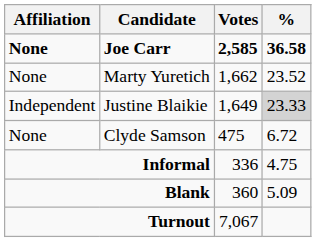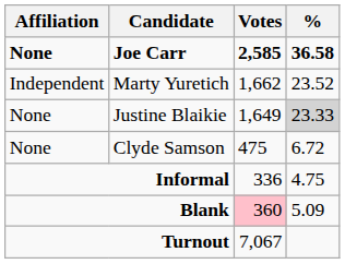 <table class="wikitable col3right col4right" style="font-size:90%">
 <tr>
 <th>Affiliation</th>
 <th>Candidate</th>
 <th>Votes</th>
 <th>%</th>
 </tr>
 <tr>
 <td><strong>None</strong></td>
 <td><strong>Joe Carr</strong></td>
 <td><strong>2,585</strong></td>
 <td><strong>36.58</strong></td>
 </tr>
 <tr>
-<td>None</td>
+<td>Independent</td>
 <td>Marty Yuretich</td>
 <td>1,662</td>
 <td>23.52</td>
 </tr>
 <tr>
-<td>Independent</td>
+<td>None</td>
 <td>Justine Blaikie</td>
 <td>1,649</td>
 <td style="background: lightgrey;">23.33</td>
 </tr>
 <tr>
 <td>None</td>
 <td>Clyde Samson</td>
 <td>475</td>
 <td>6.72</td>
 </tr>
 <tr>
 <td colspan="2" style="text-align:right"><strong>Informal</strong></td>
 <td style="text-align:right">336</td>
 <td>4.75</td>
 </tr>
 <tr>
 <td colspan="2" style="text-align:right"><strong>Blank</strong></td>
-<td style="text-align:right">360</td>
+<td style="background: pink; text-align:right">360</td>
 <td>5.09</td>
 </tr>
 <tr>
 <td colspan="2" style="text-align:right"><strong>Turnout</strong></td>
 <td style="text-align:right">7,067</td>
 <td></td>
 </tr>
 </table>
